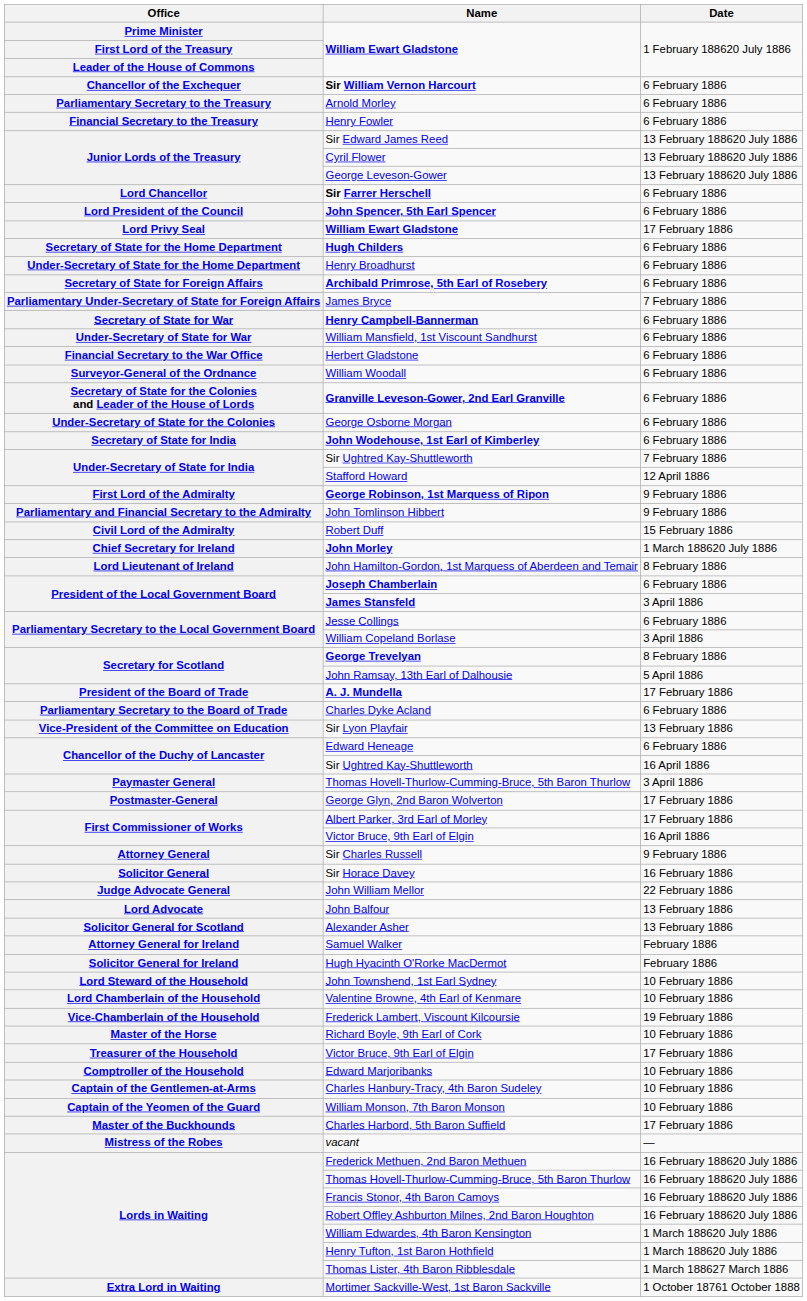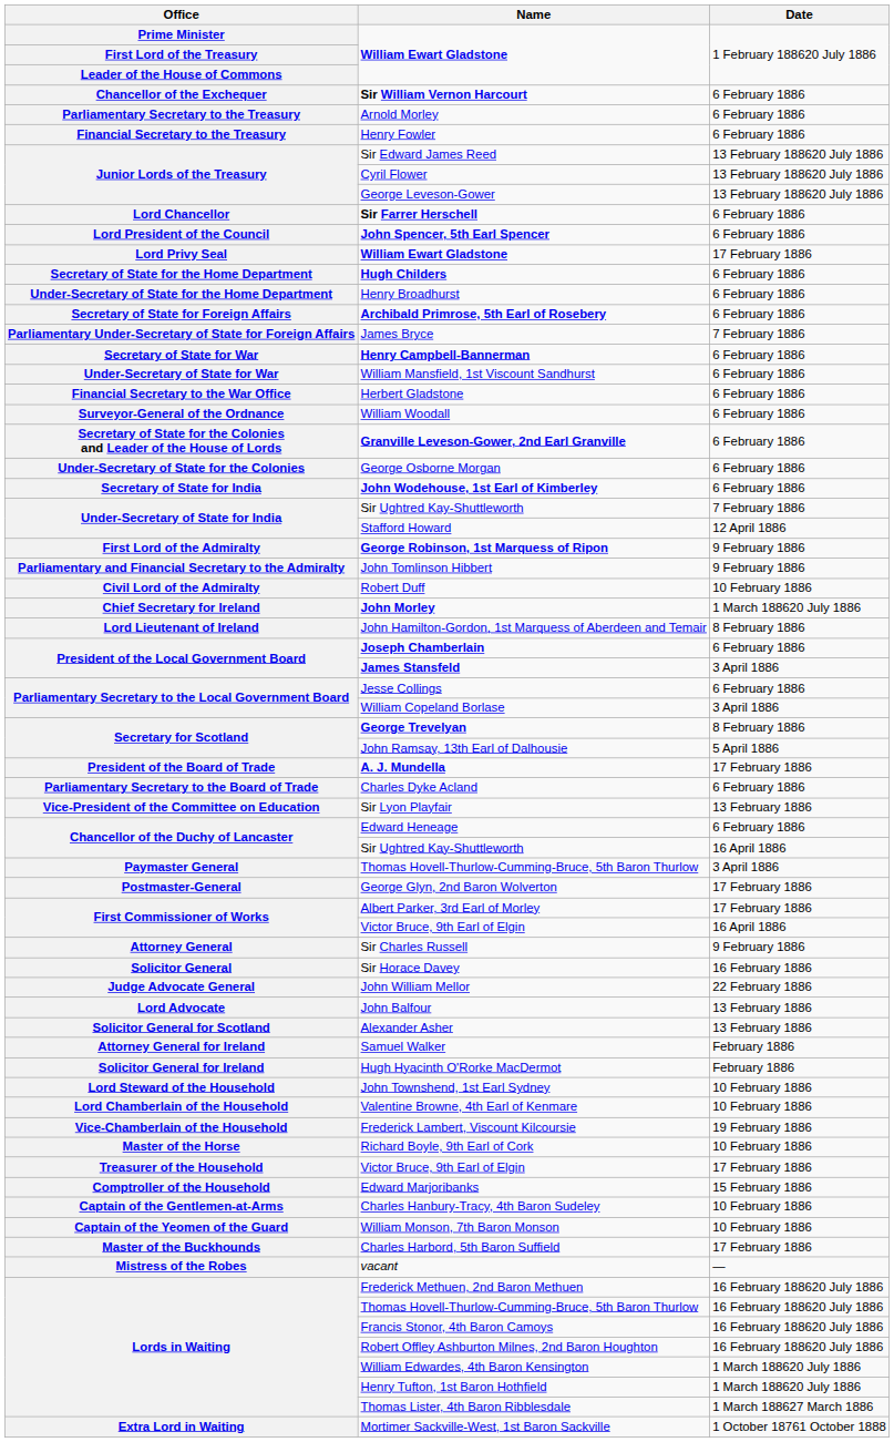 <table class="wikitable plainrowheaders">
 <tr>
 <th>Office</th>
 <th>Name</th>
 <th>Date</th>
 </tr>
 <tr>
 <th scope=row><a href='#'>Prime Minister</a></th>
 <td rowspan=3><strong><a href='#'>William Ewart Gladstone</a></strong></td>
 <td rowspan=3>1 February 188620 July 1886</td>
 </tr>
 <tr>
 <th scope=row><a href='#'>First Lord of the Treasury</a></th>
 </tr>
 <tr>
 <th scope=row><a href='#'>Leader of the House of Commons</a></th>
 </tr>
 <tr>
 <th scope=row><a href='#'>Chancellor of the Exchequer</a></th>
 <td><strong>Sir <a href='#'>William Vernon Harcourt</a></strong></td>
 <td>6 February 1886</td>
 </tr>
 <tr>
 <th scope=row><a href='#'>Parliamentary Secretary to the Treasury</a></th>
 <td><a href='#'>Arnold Morley</a></td>
 <td>6 February 1886</td>
 </tr>
 <tr>
 <th scope=row><a href='#'>Financial Secretary to the Treasury</a></th>
 <td><a href='#'>Henry Fowler</a></td>
 <td>6 February 1886</td>
 </tr>
 <tr>
 <th scope=row rowspan=3><a href='#'>Junior Lords of the Treasury</a></th>
 <td>Sir <a href='#'>Edward James Reed</a></td>
 <td>13 February 188620 July 1886</td>
 </tr>
 <tr>
 <td><a href='#'>Cyril Flower</a></td>
 <td>13 February 188620 July 1886</td>
 </tr>
 <tr>
 <td><a href='#'>George Leveson-Gower</a></td>
 <td>13 February 188620 July 1886</td>
 </tr>
 <tr>
 <th scope=row><a href='#'>Lord Chancellor</a></th>
 <td><strong>Sir <a href='#'>Farrer Herschell</a></strong></td>
 <td>6 February 1886</td>
 </tr>
 <tr>
 <th scope=row><a href='#'>Lord President of the Council</a></th>
 <td><strong><a href='#'>John Spencer, 5th Earl Spencer</a></strong></td>
 <td>6 February 1886</td>
 </tr>
 <tr>
 <th scope=row><a href='#'>Lord Privy Seal</a></th>
 <td><strong><a href='#'>William Ewart Gladstone</a></strong></td>
 <td>17 February 1886</td>
 </tr>
 <tr>
 <th scope=row><a href='#'>Secretary of State for the Home Department</a></th>
 <td><strong><a href='#'>Hugh Childers</a></strong></td>
 <td>6 February 1886</td>
 </tr>
 <tr>
 <th scope=row><a href='#'>Under-Secretary of State for the Home Department</a></th>
 <td><a href='#'>Henry Broadhurst</a></td>
 <td>6 February 1886</td>
 </tr>
 <tr>
 <th scope=row><a href='#'>Secretary of State for Foreign Affairs</a></th>
 <td><strong><a href='#'>Archibald Primrose, 5th Earl of Rosebery</a></strong></td>
 <td>6 February 1886</td>
 </tr>
 <tr>
 <th scope=row><a href='#'>Parliamentary Under-Secretary of State for Foreign Affairs</a></th>
 <td><a href='#'>James Bryce</a></td>
 <td>7 February 1886</td>
 </tr>
 <tr>
 <th scope=row><a href='#'>Secretary of State for War</a></th>
 <td><strong><a href='#'>Henry Campbell-Bannerman</a></strong></td>
 <td>6 February 1886</td>
 </tr>
 <tr>
 <th scope=row><a href='#'>Under-Secretary of State for War</a></th>
 <td><a href='#'>William Mansfield, 1st Viscount Sandhurst</a></td>
 <td>6 February 1886</td>
 </tr>
 <tr>
 <th scope=row><a href='#'>Financial Secretary to the War Office</a></th>
 <td><a href='#'>Herbert Gladstone</a></td>
 <td>6 February 1886</td>
 </tr>
 <tr>
 <th scope=row><a href='#'>Surveyor-General of the Ordnance</a></th>
 <td><a href='#'>William Woodall</a></td>
 <td>6 February 1886</td>
 </tr>
 <tr>
 <th scope=row><a href='#'>Secretary of State for the Colonies</a> <br> and <a href='#'>Leader of the House of Lords</a></th>
 <td><strong><a href='#'>Granville Leveson-Gower, 2nd Earl Granville</a></strong></td>
 <td>6 February 1886</td>
 </tr>
 <tr>
 <th scope=row><a href='#'>Under-Secretary of State for the Colonies</a></th>
 <td><a href='#'>George Osborne Morgan</a></td>
 <td>6 February 1886</td>
 </tr>
 <tr>
 <th scope=row><a href='#'>Secretary of State for India</a></th>
 <td><strong><a href='#'>John Wodehouse, 1st Earl of Kimberley</a></strong></td>
 <td>6 February 1886</td>
 </tr>
 <tr>
 <th scope=row rowspan=2><a href='#'>Under-Secretary of State for India</a></th>
 <td>Sir <a href='#'>Ughtred Kay-Shuttleworth</a></td>
 <td>7 February 1886</td>
 </tr>
 <tr>
 <td><a href='#'>Stafford Howard</a></td>
 <td>12 April 1886</td>
 </tr>
 <tr>
 <th scope=row><a href='#'>First Lord of the Admiralty</a></th>
 <td><strong><a href='#'>George Robinson, 1st Marquess of Ripon</a></strong></td>
 <td>9 February 1886</td>
 </tr>
 <tr>
 <th scope=row><a href='#'>Parliamentary and Financial Secretary to the Admiralty</a></th>
 <td><a href='#'>John Tomlinson Hibbert</a></td>
 <td>9 February 1886</td>
 </tr>
 <tr>
 <th scope=row><a href='#'>Civil Lord of the Admiralty</a></th>
 <td><a href='#'>Robert Duff</a></td>
-<td>15 February 1886</td>
+<td>10 February 1886</td>
 </tr>
 <tr>
 <th scope=row><a href='#'>Chief Secretary for Ireland</a></th>
 <td><strong><a href='#'>John Morley</a></strong></td>
 <td>1 March 188620 July 1886</td>
 </tr>
 <tr>
 <th scope=row><a href='#'>Lord Lieutenant of Ireland</a></th>
 <td><a href='#'>John Hamilton-Gordon, 1st Marquess of Aberdeen and Temair</a></td>
 <td>8 February 1886</td>
 </tr>
 <tr>
 <th scope=row rowspan=2><a href='#'>President of the Local Government Board</a></th>
 <td><strong><a href='#'>Joseph Chamberlain</a></strong></td>
 <td>6 February 1886</td>
 </tr>
 <tr>
 <td><strong><a href='#'>James Stansfeld</a></strong></td>
 <td>3 April 1886</td>
 </tr>
 <tr>
 <th scope=row rowspan=2><a href='#'>Parliamentary Secretary to the Local Government Board</a></th>
 <td><a href='#'>Jesse Collings</a></td>
 <td>6 February 1886</td>
 </tr>
 <tr>
 <td><a href='#'>William Copeland Borlase</a></td>
 <td>3 April 1886</td>
 </tr>
 <tr>
 <th scope=row rowspan=2><a href='#'>Secretary for Scotland</a></th>
 <td><strong><a href='#'>George Trevelyan</a></strong></td>
 <td>8 February 1886</td>
 </tr>
 <tr>
 <td><a href='#'>John Ramsay, 13th Earl of Dalhousie</a></td>
 <td>5 April 1886</td>
 </tr>
 <tr>
 <th scope=row><a href='#'>President of the Board of Trade</a></th>
 <td><strong><a href='#'>A. J. Mundella</a></strong></td>
 <td>17 February 1886</td>
 </tr>
 <tr>
 <th scope=row><a href='#'>Parliamentary Secretary to the Board of Trade</a></th>
 <td><a href='#'>Charles Dyke Acland</a></td>
 <td>6 February 1886</td>
 </tr>
 <tr>
 <th scope=row><a href='#'>Vice-President of the Committee on Education</a></th>
 <td>Sir <a href='#'>Lyon Playfair</a></td>
 <td>13 February 1886</td>
 </tr>
 <tr>
 <th scope=row rowspan=2><a href='#'>Chancellor of the Duchy of Lancaster</a></th>
 <td><a href='#'>Edward Heneage</a></td>
 <td>6 February 1886</td>
 </tr>
 <tr>
 <td>Sir <a href='#'>Ughtred Kay-Shuttleworth</a></td>
 <td>16 April 1886</td>
 </tr>
 <tr>
 <th scope=row><a href='#'>Paymaster General</a></th>
 <td><a href='#'>Thomas Hovell-Thurlow-Cumming-Bruce, 5th Baron Thurlow</a></td>
 <td>3 April 1886</td>
 </tr>
 <tr>
 <th scope=row><a href='#'>Postmaster-General</a></th>
 <td><a href='#'>George Glyn, 2nd Baron Wolverton</a></td>
 <td>17 February 1886</td>
 </tr>
 <tr>
 <th scope=row rowspan=2><a href='#'>First Commissioner of Works</a></th>
 <td><a href='#'>Albert Parker, 3rd Earl of Morley</a></td>
 <td>17 February 1886</td>
 </tr>
 <tr>
 <td><a href='#'>Victor Bruce, 9th Earl of Elgin</a></td>
 <td>16 April 1886</td>
 </tr>
 <tr>
 <th scope=row><a href='#'>Attorney General</a></th>
 <td>Sir <a href='#'>Charles Russell</a></td>
 <td>9 February 1886</td>
 </tr>
 <tr>
 <th scope=row><a href='#'>Solicitor General</a></th>
 <td>Sir <a href='#'>Horace Davey</a></td>
 <td>16 February 1886</td>
 </tr>
 <tr>
 <th scope=row><a href='#'>Judge Advocate General</a></th>
 <td><a href='#'>John William Mellor</a></td>
 <td>22 February 1886</td>
 </tr>
 <tr>
 <th scope=row><a href='#'>Lord Advocate</a></th>
 <td><a href='#'>John Balfour</a></td>
 <td>13 February 1886</td>
 </tr>
 <tr>
 <th scope=row><a href='#'>Solicitor General for Scotland</a></th>
 <td><a href='#'>Alexander Asher</a></td>
 <td>13 February 1886</td>
 </tr>
 <tr>
 <th scope=row><a href='#'>Attorney General for Ireland</a></th>
 <td><a href='#'>Samuel Walker</a></td>
 <td>February 1886</td>
 </tr>
 <tr>
 <th scope=row><a href='#'>Solicitor General for Ireland</a></th>
 <td><a href='#'>Hugh Hyacinth O'Rorke MacDermot</a></td>
 <td>February 1886</td>
 </tr>
 <tr>
 <th scope=row><a href='#'>Lord Steward of the Household</a></th>
 <td><a href='#'>John Townshend, 1st Earl Sydney</a></td>
 <td>10 February 1886</td>
 </tr>
 <tr>
 <th scope=row><a href='#'>Lord Chamberlain of the Household</a></th>
 <td><a href='#'>Valentine Browne, 4th Earl of Kenmare</a></td>
 <td>10 February 1886</td>
 </tr>
 <tr>
 <th scope=row><a href='#'>Vice-Chamberlain of the Household</a></th>
 <td><a href='#'>Frederick Lambert, Viscount Kilcoursie</a></td>
 <td>19 February 1886</td>
 </tr>
 <tr>
 <th scope=row><a href='#'>Master of the Horse</a></th>
 <td><a href='#'>Richard Boyle, 9th Earl of Cork</a></td>
 <td>10 February 1886</td>
 </tr>
 <tr>
 <th scope=row><a href='#'>Treasurer of the Household</a></th>
 <td><a href='#'>Victor Bruce, 9th Earl of Elgin</a></td>
 <td>17 February 1886</td>
 </tr>
 <tr>
 <th scope=row><a href='#'>Comptroller of the Household</a></th>
 <td><a href='#'>Edward Marjoribanks</a></td>
-<td>10 February 1886</td>
+<td>15 February 1886</td>
 </tr>
 <tr>
 <th scope=row><a href='#'>Captain of the Gentlemen-at-Arms</a></th>
 <td><a href='#'>Charles Hanbury-Tracy, 4th Baron Sudeley</a></td>
 <td>10 February 1886</td>
 </tr>
 <tr>
 <th scope=row><a href='#'>Captain of the Yeomen of the Guard</a></th>
 <td><a href='#'>William Monson, 7th Baron Monson</a></td>
 <td>10 February 1886</td>
 </tr>
 <tr>
 <th scope=row><a href='#'>Master of the Buckhounds</a></th>
 <td><a href='#'>Charles Harbord, 5th Baron Suffield</a></td>
 <td>17 February 1886</td>
 </tr>
 <tr>
 <th scope=row><a href='#'>Mistress of the Robes</a></th>
 <td><em>vacant</em></td>
 <td>—</td>
 </tr>
 <tr>
 <th scope=row rowspan=7><a href='#'>Lords in Waiting</a></th>
 <td><a href='#'>Frederick Methuen, 2nd Baron Methuen</a></td>
 <td>16 February 188620 July 1886</td>
 </tr>
 <tr>
 <td><a href='#'>Thomas Hovell-Thurlow-Cumming-Bruce, 5th Baron Thurlow</a></td>
 <td>16 February 188620 July 1886</td>
 </tr>
 <tr>
 <td><a href='#'>Francis Stonor, 4th Baron Camoys</a></td>
 <td>16 February 188620 July 1886</td>
 </tr>
 <tr>
 <td><a href='#'>Robert Offley Ashburton Milnes, 2nd Baron Houghton</a></td>
 <td>16 February 188620 July 1886</td>
 </tr>
 <tr>
 <td><a href='#'>William Edwardes, 4th Baron Kensington</a></td>
 <td>1 March 188620 July 1886</td>
 </tr>
 <tr>
 <td><a href='#'>Henry Tufton, 1st Baron Hothfield</a></td>
 <td>1 March 188620 July 1886</td>
 </tr>
 <tr>
 <td><a href='#'>Thomas Lister, 4th Baron Ribblesdale</a></td>
 <td>1 March 188627 March 1886</td>
 </tr>
 <tr>
 <th scope=row><a href='#'>Extra Lord in Waiting</a></th>
 <td><a href='#'>Mortimer Sackville-West, 1st Baron Sackville</a></td>
 <td>1 October 18761 October 1888</td>
 </tr>
 </table>
